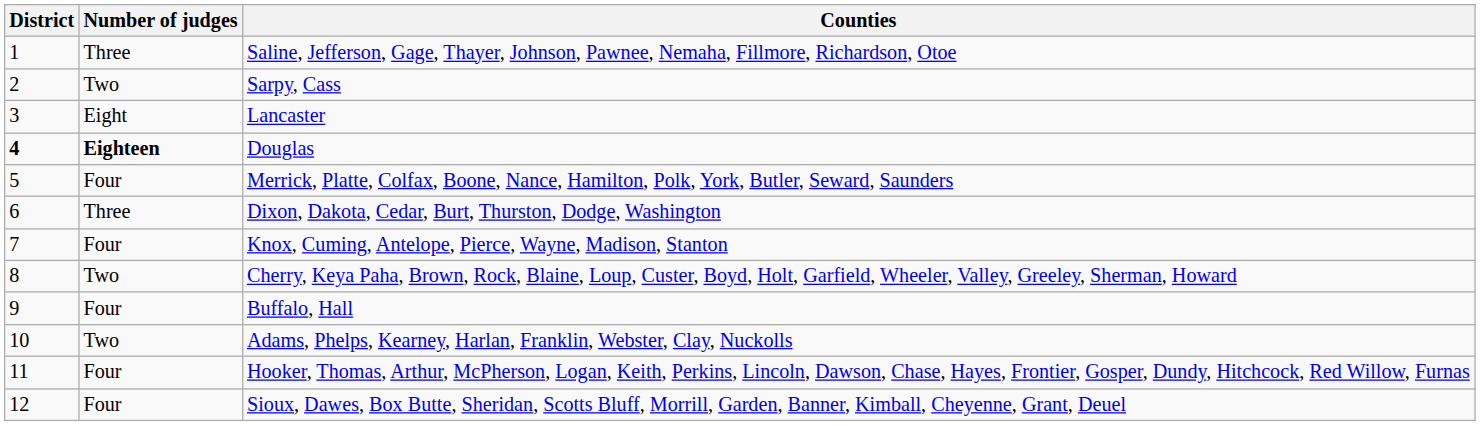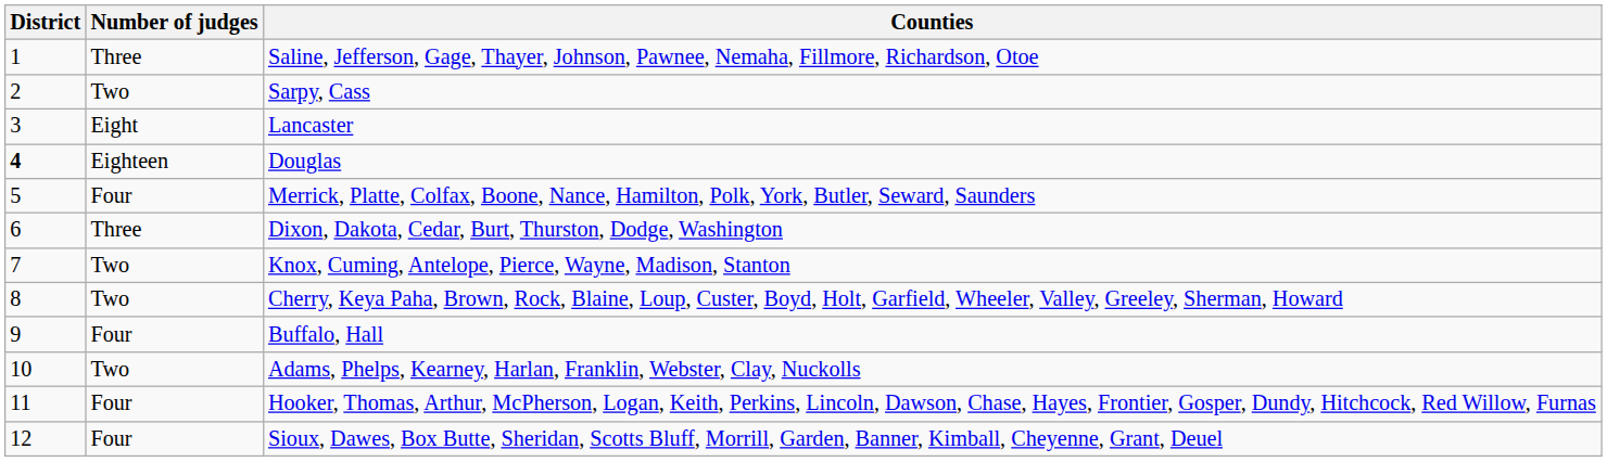 <table class="sortable wikitable">
 <tr>
 <th>District</th>
 <th>Number of judges</th>
 <th>Counties</th>
 </tr>
 <tr>
 <td>1</td>
 <td>Three</td>
 <td><a href='#'>Saline</a>, <a href='#'>Jefferson</a>, <a href='#'>Gage</a>, <a href='#'>Thayer</a>, <a href='#'>Johnson</a>, <a href='#'>Pawnee</a>, <a href='#'>Nemaha</a>, <a href='#'>Fillmore</a>, <a href='#'>Richardson</a>, <a href='#'>Otoe</a></td>
 </tr>
 <tr>
 <td>2</td>
 <td>Two</td>
 <td><a href='#'>Sarpy</a>, <a href='#'>Cass</a></td>
 </tr>
 <tr>
 <td>3</td>
 <td>Eight</td>
 <td><a href='#'>Lancaster</a></td>
 </tr>
 <tr>
 <td><strong>4</strong></td>
-<td><strong>Eighteen</strong></td>
+<td>Eighteen</td>
 <td><a href='#'>Douglas</a></td>
 </tr>
 <tr>
 <td>5</td>
 <td>Four</td>
 <td><a href='#'>Merrick</a>, <a href='#'>Platte</a>, <a href='#'>Colfax</a>, <a href='#'>Boone</a>, <a href='#'>Nance</a>, <a href='#'>Hamilton</a>, <a href='#'>Polk</a>, <a href='#'>York</a>, <a href='#'>Butler</a>, <a href='#'>Seward</a>, <a href='#'>Saunders</a></td>
 </tr>
 <tr>
 <td>6</td>
 <td>Three</td>
 <td><a href='#'>Dixon</a>, <a href='#'>Dakota</a>, <a href='#'>Cedar</a>, <a href='#'>Burt</a>, <a href='#'>Thurston</a>, <a href='#'>Dodge</a>, <a href='#'>Washington</a></td>
 </tr>
 <tr>
 <td>7</td>
-<td>Four</td>
+<td>Two</td>
 <td><a href='#'>Knox</a>, <a href='#'>Cuming</a>, <a href='#'>Antelope</a>, <a href='#'>Pierce</a>, <a href='#'>Wayne</a>, <a href='#'>Madison</a>, <a href='#'>Stanton</a></td>
 </tr>
 <tr>
 <td>8</td>
 <td>Two</td>
 <td><a href='#'>Cherry</a>, <a href='#'>Keya Paha</a>, <a href='#'>Brown</a>, <a href='#'>Rock</a>, <a href='#'>Blaine</a>, <a href='#'>Loup</a>, <a href='#'>Custer</a>, <a href='#'>Boyd</a>, <a href='#'>Holt</a>, <a href='#'>Garfield</a>, <a href='#'>Wheeler</a>, <a href='#'>Valley</a>, <a href='#'>Greeley</a>, <a href='#'>Sherman</a>, <a href='#'>Howard</a></td>
 </tr>
 <tr>
 <td>9</td>
 <td>Four</td>
 <td><a href='#'>Buffalo</a>, <a href='#'>Hall</a></td>
 </tr>
 <tr>
 <td>10</td>
 <td>Two</td>
 <td><a href='#'>Adams</a>, <a href='#'>Phelps</a>, <a href='#'>Kearney</a>, <a href='#'>Harlan</a>, <a href='#'>Franklin</a>, <a href='#'>Webster</a>, <a href='#'>Clay</a>, <a href='#'>Nuckolls</a></td>
 </tr>
 <tr>
 <td>11</td>
 <td>Four</td>
 <td><a href='#'>Hooker</a>, <a href='#'>Thomas</a>, <a href='#'>Arthur</a>, <a href='#'>McPherson</a>, <a href='#'>Logan</a>, <a href='#'>Keith</a>, <a href='#'>Perkins</a>, <a href='#'>Lincoln</a>, <a href='#'>Dawson</a>, <a href='#'>Chase</a>, <a href='#'>Hayes</a>, <a href='#'>Frontier</a>, <a href='#'>Gosper</a>, <a href='#'>Dundy</a>, <a href='#'>Hitchcock</a>, <a href='#'>Red Willow</a>, <a href='#'>Furnas</a></td>
 </tr>
 <tr>
 <td>12</td>
 <td>Four</td>
 <td><a href='#'>Sioux</a>, <a href='#'>Dawes</a>, <a href='#'>Box Butte</a>, <a href='#'>Sheridan</a>, <a href='#'>Scotts Bluff</a>, <a href='#'>Morrill</a>, <a href='#'>Garden</a>, <a href='#'>Banner</a>, <a href='#'>Kimball</a>, <a href='#'>Cheyenne</a>, <a href='#'>Grant</a>, <a href='#'>Deuel</a></td>
 </tr>
 </table>
